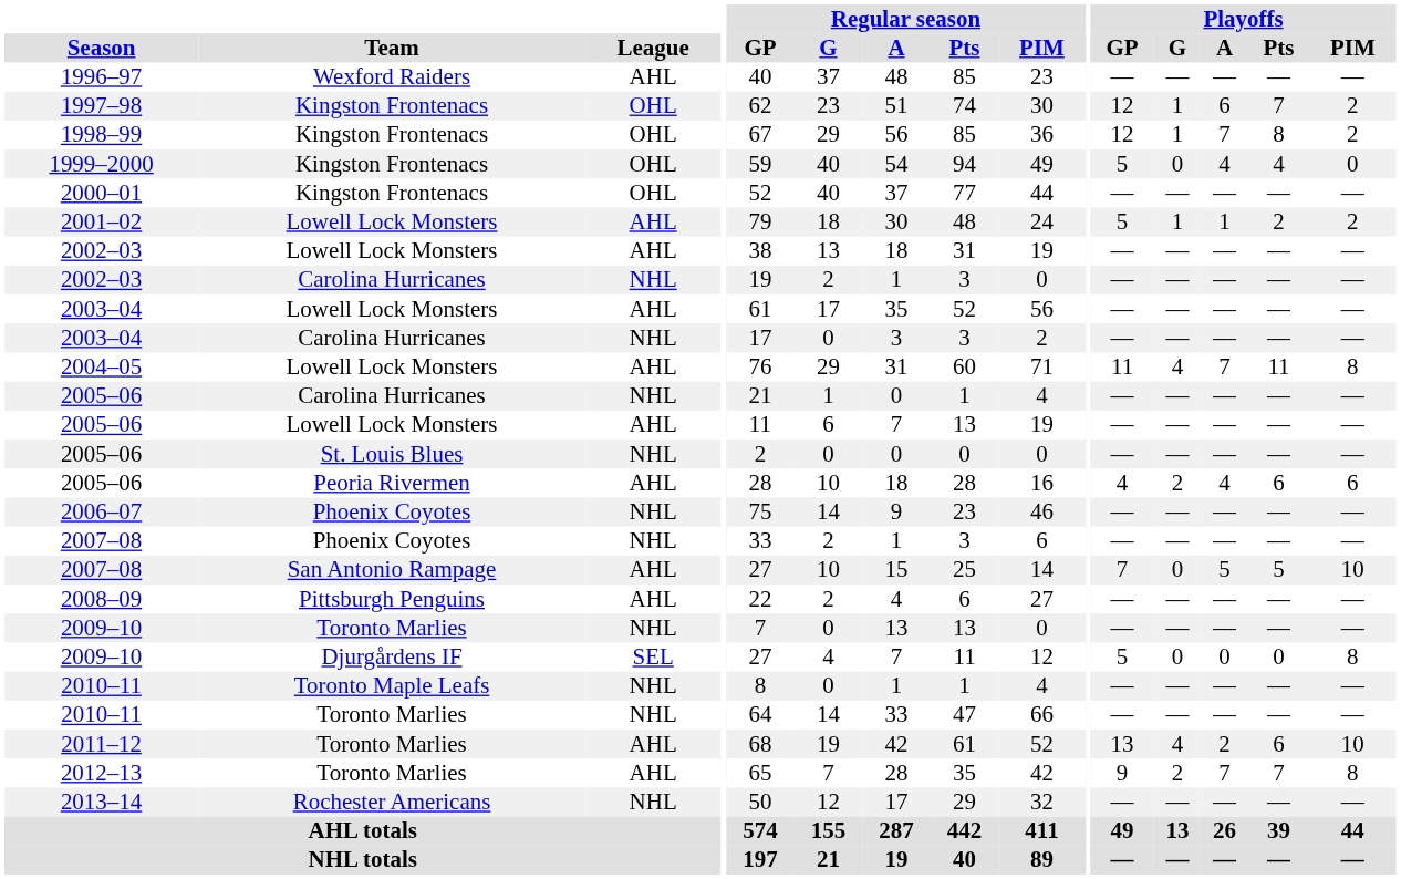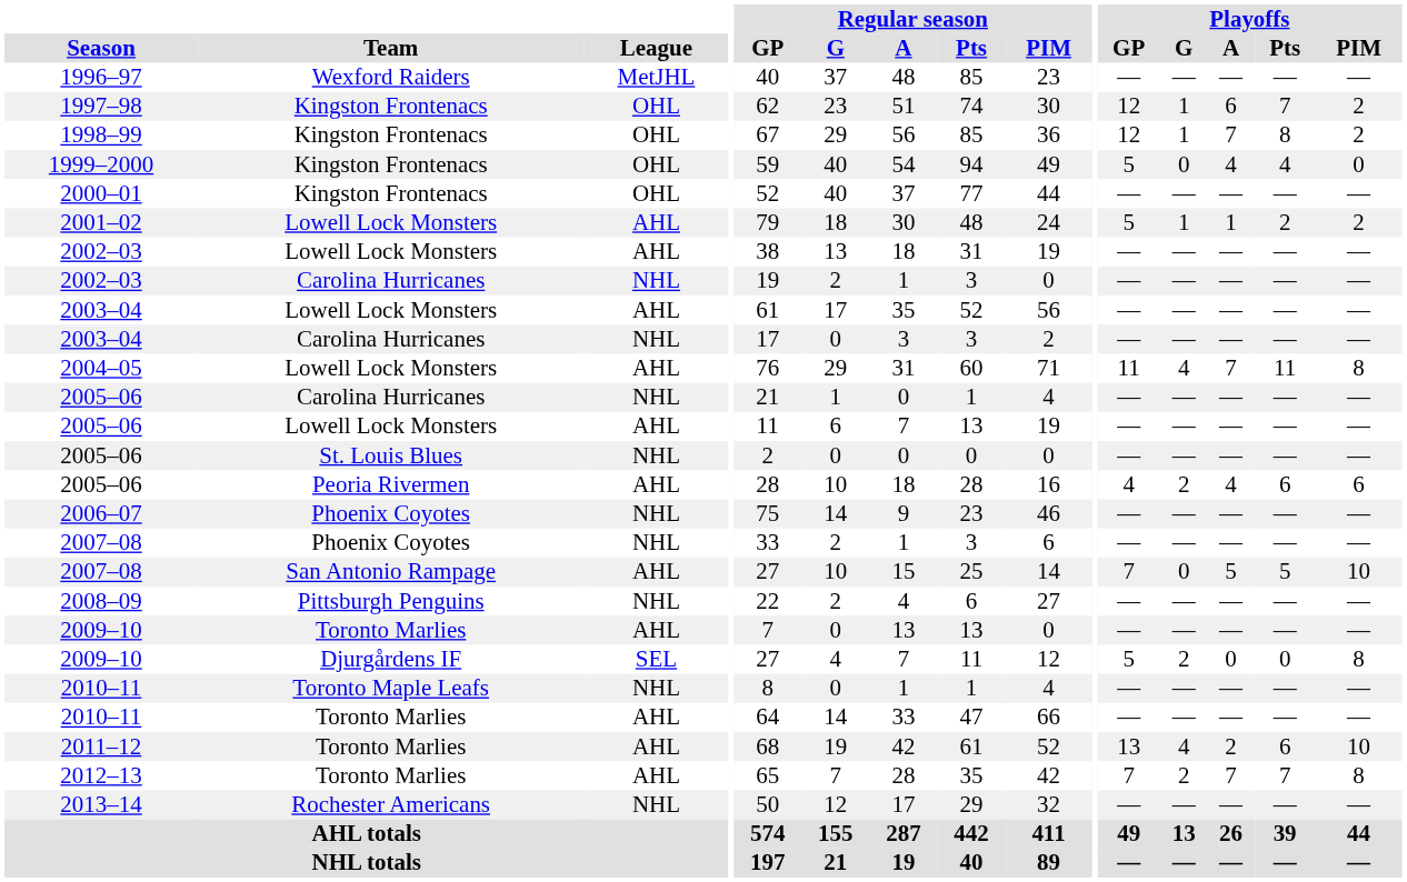 <table border="0" cellpadding="1" cellspacing="0" style="text-align:center; width:60em">
 <tr bgcolor="#e0e0e0">
 <th colspan="3" bgcolor="#ffffff"></th>
 <th rowspan="99" bgcolor="#ffffff"></th>
 <th colspan="5"><a href='#'>Regular season</a></th>
 <th rowspan="99" bgcolor="#ffffff"></th>
 <th colspan="5"><a href='#'>Playoffs</a></th>
 </tr>
 <tr bgcolor="#e0e0e0">
 <th><a href='#'>Season</a></th>
 <th>Team</th>
 <th>League</th>
 <th>GP</th>
 <th><a href='#'>G</a></th>
 <th><a href='#'>A</a></th>
 <th><a href='#'>Pts</a></th>
 <th><a href='#'>PIM</a></th>
 <th>GP</th>
 <th>G</th>
 <th>A</th>
 <th>Pts</th>
 <th>PIM</th>
 </tr>
 <tr>
 <td><a href='#'>1996–97</a></td>
 <td><a href='#'>Wexford Raiders</a></td>
-<td>AHL</td>
+<td><a href='#'>MetJHL</a></td>
 <td>40</td>
 <td>37</td>
 <td>48</td>
 <td>85</td>
 <td>23</td>
 <td>—</td>
 <td>—</td>
 <td>—</td>
 <td>—</td>
 <td>—</td>
 </tr>
 <tr bgcolor="#f0f0f0">
 <td><a href='#'>1997–98</a></td>
 <td><a href='#'>Kingston Frontenacs</a></td>
 <td><a href='#'>OHL</a></td>
 <td>62</td>
 <td>23</td>
 <td>51</td>
 <td>74</td>
 <td>30</td>
 <td>12</td>
 <td>1</td>
 <td>6</td>
 <td>7</td>
 <td>2</td>
 </tr>
 <tr>
 <td><a href='#'>1998–99</a></td>
 <td>Kingston Frontenacs</td>
 <td>OHL</td>
 <td>67</td>
 <td>29</td>
 <td>56</td>
 <td>85</td>
 <td>36</td>
 <td>12</td>
 <td>1</td>
 <td>7</td>
 <td>8</td>
 <td>2</td>
 </tr>
 <tr bgcolor="#f0f0f0">
 <td><a href='#'>1999–2000</a></td>
 <td>Kingston Frontenacs</td>
 <td>OHL</td>
 <td>59</td>
 <td>40</td>
 <td>54</td>
 <td>94</td>
 <td>49</td>
 <td>5</td>
 <td>0</td>
 <td>4</td>
 <td>4</td>
 <td>0</td>
 </tr>
 <tr>
 <td><a href='#'>2000–01</a></td>
 <td>Kingston Frontenacs</td>
 <td>OHL</td>
 <td>52</td>
 <td>40</td>
 <td>37</td>
 <td>77</td>
 <td>44</td>
 <td>—</td>
 <td>—</td>
 <td>—</td>
 <td>—</td>
 <td>—</td>
 </tr>
 <tr bgcolor="#f0f0f0">
 <td><a href='#'>2001–02</a></td>
 <td><a href='#'>Lowell Lock Monsters</a></td>
 <td><a href='#'>AHL</a></td>
 <td>79</td>
 <td>18</td>
 <td>30</td>
 <td>48</td>
 <td>24</td>
 <td>5</td>
 <td>1</td>
 <td>1</td>
 <td>2</td>
 <td>2</td>
 </tr>
 <tr>
 <td><a href='#'>2002–03</a></td>
 <td>Lowell Lock Monsters</td>
 <td>AHL</td>
 <td>38</td>
 <td>13</td>
 <td>18</td>
 <td>31</td>
 <td>19</td>
 <td>—</td>
 <td>—</td>
 <td>—</td>
 <td>—</td>
 <td>—</td>
 </tr>
 <tr bgcolor="#f0f0f0">
 <td><a href='#'>2002–03</a></td>
 <td><a href='#'>Carolina Hurricanes</a></td>
 <td><a href='#'>NHL</a></td>
 <td>19</td>
 <td>2</td>
 <td>1</td>
 <td>3</td>
 <td>0</td>
 <td>—</td>
 <td>—</td>
 <td>—</td>
 <td>—</td>
 <td>—</td>
 </tr>
 <tr>
 <td><a href='#'>2003–04</a></td>
 <td>Lowell Lock Monsters</td>
 <td>AHL</td>
 <td>61</td>
 <td>17</td>
 <td>35</td>
 <td>52</td>
 <td>56</td>
 <td>—</td>
 <td>—</td>
 <td>—</td>
 <td>—</td>
 <td>—</td>
 </tr>
 <tr bgcolor="#f0f0f0">
 <td><a href='#'>2003–04</a></td>
 <td>Carolina Hurricanes</td>
 <td>NHL</td>
 <td>17</td>
 <td>0</td>
 <td>3</td>
 <td>3</td>
 <td>2</td>
 <td>—</td>
 <td>—</td>
 <td>—</td>
 <td>—</td>
 <td>—</td>
 </tr>
 <tr>
 <td><a href='#'>2004–05</a></td>
 <td>Lowell Lock Monsters</td>
 <td>AHL</td>
 <td>76</td>
 <td>29</td>
 <td>31</td>
 <td>60</td>
 <td>71</td>
 <td>11</td>
 <td>4</td>
 <td>7</td>
 <td>11</td>
 <td>8</td>
 </tr>
 <tr bgcolor="#f0f0f0">
 <td><a href='#'>2005–06</a></td>
 <td>Carolina Hurricanes</td>
 <td>NHL</td>
 <td>21</td>
 <td>1</td>
 <td>0</td>
 <td>1</td>
 <td>4</td>
 <td>—</td>
 <td>—</td>
 <td>—</td>
 <td>—</td>
 <td>—</td>
 </tr>
 <tr>
 <td><a href='#'>2005–06</a></td>
 <td>Lowell Lock Monsters</td>
 <td>AHL</td>
 <td>11</td>
 <td>6</td>
 <td>7</td>
 <td>13</td>
 <td>19</td>
 <td>—</td>
 <td>—</td>
 <td>—</td>
 <td>—</td>
 <td>—</td>
 </tr>
 <tr bgcolor="#f0f0f0">
 <td>2005–06</td>
 <td><a href='#'>St. Louis Blues</a></td>
 <td>NHL</td>
 <td>2</td>
 <td>0</td>
 <td>0</td>
 <td>0</td>
 <td>0</td>
 <td>—</td>
 <td>—</td>
 <td>—</td>
 <td>—</td>
 <td>—</td>
 </tr>
 <tr>
 <td>2005–06</td>
 <td><a href='#'>Peoria Rivermen</a></td>
 <td>AHL</td>
 <td>28</td>
 <td>10</td>
 <td>18</td>
 <td>28</td>
 <td>16</td>
 <td>4</td>
 <td>2</td>
 <td>4</td>
 <td>6</td>
 <td>6</td>
 </tr>
 <tr bgcolor="#f0f0f0">
 <td><a href='#'>2006–07</a></td>
 <td><a href='#'>Phoenix Coyotes</a></td>
 <td>NHL</td>
 <td>75</td>
 <td>14</td>
 <td>9</td>
 <td>23</td>
 <td>46</td>
 <td>—</td>
 <td>—</td>
 <td>—</td>
 <td>—</td>
 <td>—</td>
 </tr>
 <tr>
 <td><a href='#'>2007–08</a></td>
 <td>Phoenix Coyotes</td>
 <td>NHL</td>
 <td>33</td>
 <td>2</td>
 <td>1</td>
 <td>3</td>
 <td>6</td>
 <td>—</td>
 <td>—</td>
 <td>—</td>
 <td>—</td>
 <td>—</td>
 </tr>
 <tr bgcolor="#f0f0f0">
 <td><a href='#'>2007–08</a></td>
 <td><a href='#'>San Antonio Rampage</a></td>
 <td>AHL</td>
 <td>27</td>
 <td>10</td>
 <td>15</td>
 <td>25</td>
 <td>14</td>
 <td>7</td>
 <td>0</td>
 <td>5</td>
 <td>5</td>
 <td>10</td>
 </tr>
 <tr>
 <td><a href='#'>2008–09</a></td>
 <td><a href='#'>Pittsburgh Penguins</a></td>
-<td>AHL</td>
+<td>NHL</td>
 <td>22</td>
 <td>2</td>
 <td>4</td>
 <td>6</td>
 <td>27</td>
 <td>—</td>
 <td>—</td>
 <td>—</td>
 <td>—</td>
 <td>—</td>
 </tr>
 <tr bgcolor="#f0f0f0">
 <td><a href='#'>2009–10</a></td>
 <td><a href='#'>Toronto Marlies</a></td>
-<td>NHL</td>
+<td>AHL</td>
 <td>7</td>
 <td>0</td>
 <td>13</td>
 <td>13</td>
 <td>0</td>
 <td>—</td>
 <td>—</td>
 <td>—</td>
 <td>—</td>
 <td>—</td>
 </tr>
 <tr>
 <td><a href='#'>2009–10</a></td>
 <td><a href='#'>Djurgårdens IF</a></td>
 <td><a href='#'>SEL</a></td>
 <td>27</td>
 <td>4</td>
 <td>7</td>
 <td>11</td>
 <td>12</td>
 <td>5</td>
-<td>0</td>
+<td>2</td>
 <td>0</td>
 <td>0</td>
 <td>8</td>
 </tr>
 <tr bgcolor="#f0f0f0">
 <td><a href='#'>2010–11</a></td>
 <td><a href='#'>Toronto Maple Leafs</a></td>
 <td>NHL</td>
 <td>8</td>
 <td>0</td>
 <td>1</td>
 <td>1</td>
 <td>4</td>
 <td>—</td>
 <td>—</td>
 <td>—</td>
 <td>—</td>
 <td>—</td>
 </tr>
 <tr>
 <td><a href='#'>2010–11</a></td>
 <td>Toronto Marlies</td>
-<td>NHL</td>
+<td>AHL</td>
 <td>64</td>
 <td>14</td>
 <td>33</td>
 <td>47</td>
 <td>66</td>
 <td>—</td>
 <td>—</td>
 <td>—</td>
 <td>—</td>
 <td>—</td>
 </tr>
 <tr bgcolor="#f0f0f0">
 <td><a href='#'>2011–12</a></td>
 <td>Toronto Marlies</td>
 <td>AHL</td>
 <td>68</td>
 <td>19</td>
 <td>42</td>
 <td>61</td>
 <td>52</td>
 <td>13</td>
 <td>4</td>
 <td>2</td>
 <td>6</td>
 <td>10</td>
 </tr>
 <tr>
 <td><a href='#'>2012–13</a></td>
 <td>Toronto Marlies</td>
 <td>AHL</td>
 <td>65</td>
 <td>7</td>
 <td>28</td>
 <td>35</td>
 <td>42</td>
-<td>9</td>
+<td>7</td>
 <td>2</td>
 <td>7</td>
 <td>7</td>
 <td>8</td>
 </tr>
 <tr bgcolor="#f0f0f0">
 <td><a href='#'>2013–14</a></td>
 <td><a href='#'>Rochester Americans</a></td>
 <td>NHL</td>
 <td>50</td>
 <td>12</td>
 <td>17</td>
 <td>29</td>
 <td>32</td>
 <td>—</td>
 <td>—</td>
 <td>—</td>
 <td>—</td>
 <td>—</td>
 </tr>
 <tr bgcolor="#e0e0e0">
 <th colspan="3">AHL totals</th>
 <th>574</th>
 <th>155</th>
 <th>287</th>
 <th>442</th>
 <th>411</th>
 <th>49</th>
 <th>13</th>
 <th>26</th>
 <th>39</th>
 <th>44</th>
 </tr>
 <tr bgcolor="#e0e0e0">
 <th colspan="3">NHL totals</th>
 <th>197</th>
 <th>21</th>
 <th>19</th>
 <th>40</th>
 <th>89</th>
 <th>—</th>
 <th>—</th>
 <th>—</th>
 <th>—</th>
 <th>—</th>
 </tr>
 </table>
